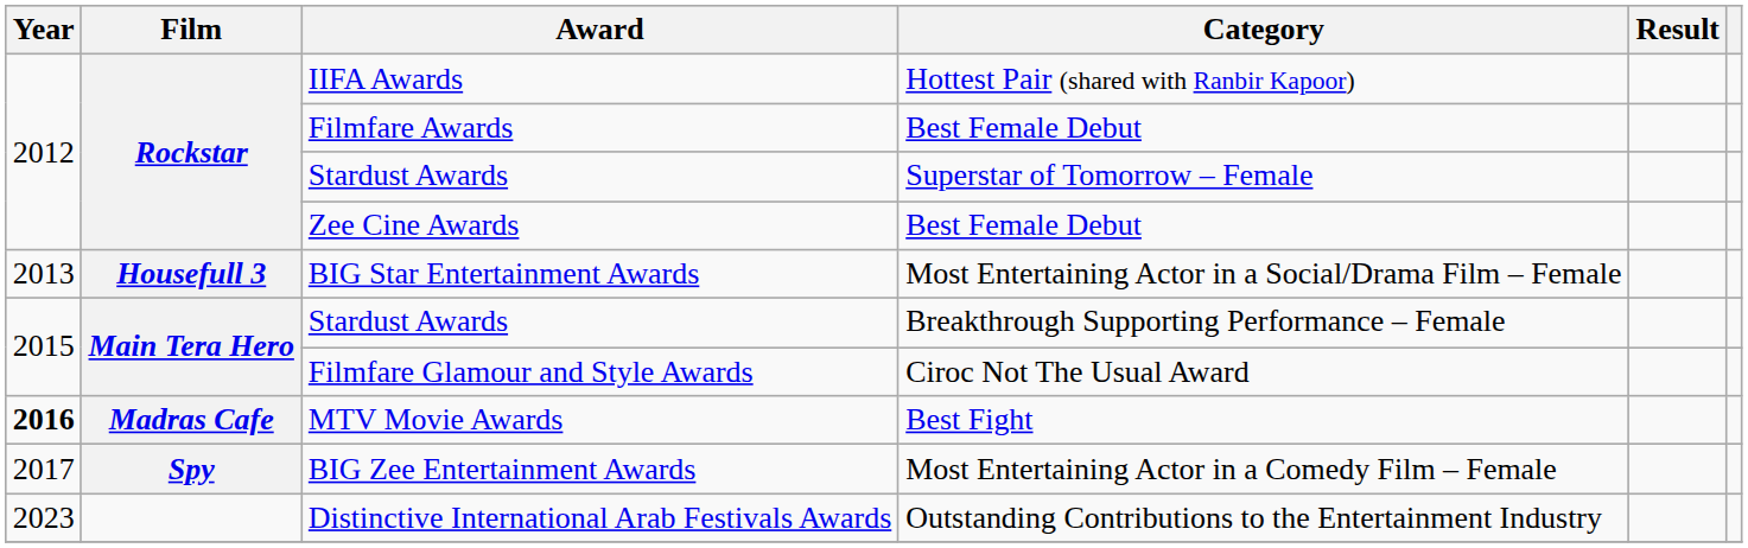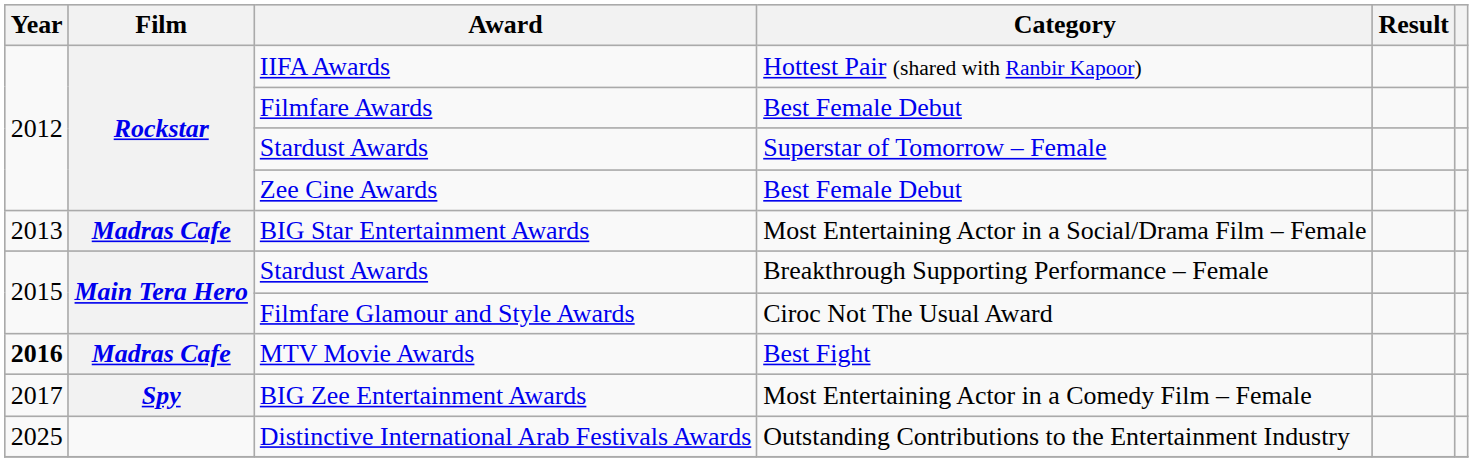 <table class="wikitable plainrowheaders sortable">
 <tr>
 <th scope="col">Year</th>
 <th scope="col">Film</th>
 <th scope="col">Award</th>
 <th scope="col">Category</th>
 <th scope="col">Result</th>
 <th scope="col" class="unsortable"></th>
 </tr>
 <tr>
 <td rowspan="4">2012</td>
 <th scope="row"  rowspan="4"><em><a href='#'>Rockstar</a></em></th>
 <td><a href='#'>IIFA Awards</a></td>
 <td><a href='#'>Hottest Pair</a> <small>(shared with <a href='#'>Ranbir Kapoor</a>)</small></td>
 <td></td>
 <td></td>
 </tr>
 <tr>
 <td><a href='#'>Filmfare Awards</a></td>
 <td><a href='#'>Best Female Debut</a></td>
 <td></td>
 <td></td>
 </tr>
 <tr>
 <td><a href='#'>Stardust Awards</a></td>
 <td><a href='#'>Superstar of Tomorrow – Female</a></td>
 <td></td>
 <td></td>
 </tr>
 <tr>
 <td><a href='#'>Zee Cine Awards</a></td>
 <td><a href='#'>Best Female Debut</a></td>
 <td></td>
 <td></td>
 </tr>
 <tr>
 <td>2013</td>
-<th scope="row"><em><a href='#'>Housefull 3</a></em></th>
+<th scope="row"><em><a href='#'>Madras Cafe</a></em></th>
 <td><a href='#'>BIG Star Entertainment Awards</a></td>
 <td>Most Entertaining Actor in a Social/Drama Film – Female</td>
 <td></td>
 <td></td>
 </tr>
 <tr>
 <td rowspan="2">2015</td>
 <th scope="row" rowspan="2"><em><a href='#'>Main Tera Hero</a></em></th>
 <td><a href='#'>Stardust Awards</a></td>
 <td>Breakthrough Supporting Performance – Female</td>
 <td></td>
 <td></td>
 </tr>
 <tr>
 <td><a href='#'>Filmfare Glamour and Style Awards</a></td>
 <td>Ciroc Not The Usual Award</td>
 <td></td>
 <td></td>
 </tr>
 <tr>
 <td><strong>2016</strong></td>
 <th scope="row"><em><a href='#'>Madras Cafe</a></em></th>
 <td><a href='#'>MTV Movie Awards</a></td>
 <td><a href='#'>Best Fight</a> </td>
 <td></td>
 <td></td>
 </tr>
 <tr>
 <td>2017</td>
 <th scope="row"><em><a href='#'>Spy</a></em></th>
 <td><a href='#'>BIG Zee Entertainment Awards</a></td>
 <td>Most Entertaining Actor in a Comedy Film – Female</td>
 <td></td>
 <td></td>
 </tr>
 <tr>
-<td>2023</td>
+<td>2025</td>
 <td></td>
 <td><a href='#'>Distinctive International Arab Festivals Awards</a></td>
 <td>Outstanding Contributions to the Entertainment Industry</td>
 <td></td>
 <td></td>
 </tr>
 <tr>
 </tr>
 </table>
